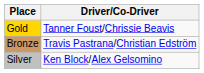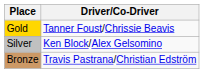 <table class="wikitable">
 <tr>
 <th>Place</th>
 <th>Driver/Co-Driver</th>
 </tr>
 <tr>
 <td style="background:gold;">Gold</td>
 <td><a href='#'>Tanner Foust</a>/<a href='#'>Chrissie Beavis</a></td>
 </tr>
 <tr>
+<td style="background:silver;">Silver</td>
+<td><a href='#'>Ken Block</a>/<a href='#'>Alex Gelsomino</a></td>
+</tr>
+<tr>
 <td style="background:#CC9966;">Bronze</td>
 <td><a href='#'>Travis Pastrana</a>/<a href='#'>Christian Edström</a></td>
 </tr>
-<tr>
-<td style="background:silver;">Silver</td>
-<td><a href='#'>Ken Block</a>/<a href='#'>Alex Gelsomino</a></td>
-</tr>
 </table>
